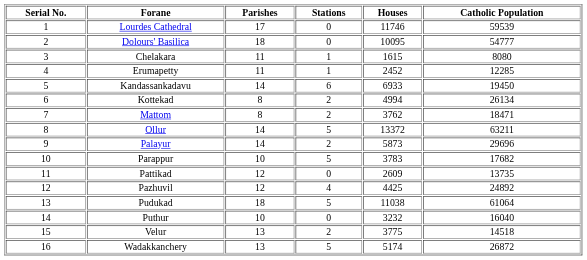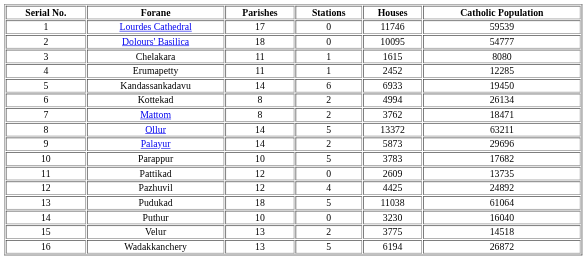 <table class="sortable" border="1" width="75%">
 <tr>
 <th>Serial No.</th>
 <th>Forane</th>
 <th>Parishes</th>
 <th>Stations</th>
 <th>Houses</th>
 <th>Catholic Population</th>
 </tr>
 <tr align="center">
 <td>1</td>
 <td><a href='#'>Lourdes Cathedral</a></td>
 <td>17</td>
 <td>0</td>
 <td>11746</td>
 <td>59539</td>
 </tr>
 <tr align="center">
 <td>2</td>
 <td><a href='#'>Dolours' Basilica</a></td>
 <td>18</td>
 <td>0</td>
 <td>10095</td>
 <td>54777</td>
 </tr>
 <tr align="center">
 <td>3</td>
 <td>Chelakara</td>
 <td>11</td>
 <td>1</td>
 <td>1615</td>
 <td>8080</td>
 </tr>
 <tr align="center">
 <td>4</td>
 <td>Erumapetty</td>
 <td>11</td>
 <td>1</td>
 <td>2452</td>
 <td>12285</td>
 </tr>
 <tr align="center">
 <td>5</td>
 <td>Kandassankadavu</td>
 <td>14</td>
 <td>6</td>
 <td>6933</td>
 <td>19450</td>
 </tr>
 <tr align="center">
 <td>6</td>
 <td>Kottekad</td>
 <td>8</td>
 <td>2</td>
 <td>4994</td>
 <td>26134</td>
 </tr>
 <tr align="center">
 <td>7</td>
 <td><a href='#'>Mattom</a></td>
 <td>8</td>
 <td>2</td>
 <td>3762</td>
 <td>18471</td>
 </tr>
 <tr align="center">
 <td>8</td>
 <td><a href='#'>Ollur</a></td>
 <td>14</td>
 <td>5</td>
 <td>13372</td>
 <td>63211</td>
 </tr>
 <tr align="center">
 <td>9</td>
 <td><a href='#'>Palayur</a></td>
 <td>14</td>
 <td>2</td>
 <td>5873</td>
 <td>29696</td>
 </tr>
 <tr align="center">
 <td>10</td>
 <td>Parappur</td>
 <td>10</td>
 <td>5</td>
 <td>3783</td>
 <td>17682</td>
 </tr>
 <tr align="center">
 <td>11</td>
 <td>Pattikad</td>
 <td>12</td>
 <td>0</td>
 <td>2609</td>
 <td>13735</td>
 </tr>
 <tr align="center">
 <td>12</td>
 <td>Pazhuvil</td>
 <td>12</td>
 <td>4</td>
 <td>4425</td>
 <td>24892</td>
 </tr>
 <tr align="center">
 <td>13</td>
 <td>Pudukad</td>
 <td>18</td>
 <td>5</td>
 <td>11038</td>
 <td>61064</td>
 </tr>
 <tr align="center">
 <td>14</td>
 <td>Puthur</td>
 <td>10</td>
 <td>0</td>
-<td>3232</td>
+<td>3230</td>
 <td>16040</td>
 </tr>
 <tr align="center">
 <td>15</td>
 <td>Velur</td>
 <td>13</td>
 <td>2</td>
 <td>3775</td>
 <td>14518</td>
 </tr>
 <tr align="center">
 <td>16</td>
 <td>Wadakkanchery</td>
 <td>13</td>
 <td>5</td>
-<td>5174</td>
+<td>6194</td>
 <td>26872</td>
 </tr>
 </table>
